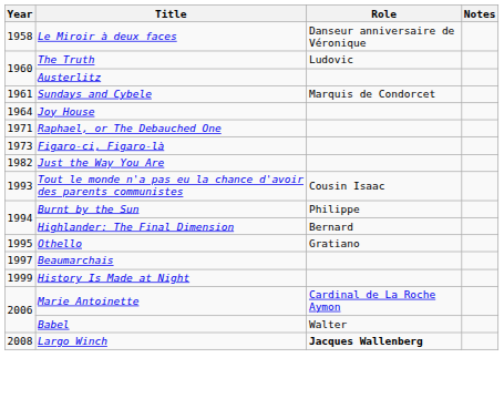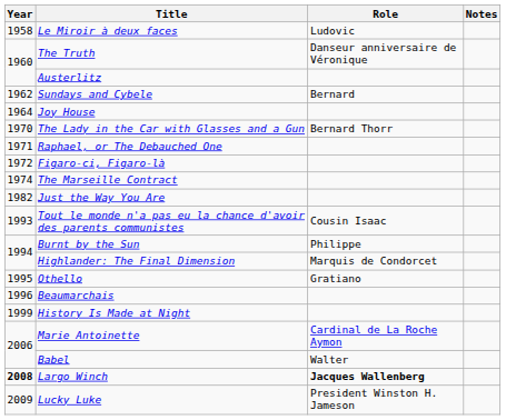 <table class="wikitable sortable">
 <tr Film>
 <th>Year</th>
 <th>Title</th>
 <th>Role</th>
 <th class="unsortable">Notes</th>
 </tr>
 <tr>
 <td>1958</td>
 <td><em><a href='#'>Le Miroir à deux faces</a></em></td>
-<td>Danseur anniversaire de Véronique</td>
+<td>Ludovic</td>
 <td></td>
 </tr>
 <tr>
 <td rowspan="2">1960</td>
 <td><em><a href='#'>The Truth</a></em></td>
-<td>Ludovic</td>
+<td>Danseur anniversaire de Véronique</td>
 <td></td>
 </tr>
 <tr>
 <td><em><a href='#'>Austerlitz</a></em></td>
 <td></td>
 <td></td>
 </tr>
 <tr>
-<td>1961</td>
+<td>1962</td>
 <td><em><a href='#'>Sundays and Cybele</a></em></td>
-<td>Marquis de Condorcet</td>
+<td>Bernard</td>
 <td></td>
 </tr>
 <tr>
 <td>1964</td>
 <td><em><a href='#'>Joy House</a></em></td>
 <td></td>
 <td></td>
 </tr>
 <tr>
+<td>1970</td>
+<td><em><a href='#'>The Lady in the Car with Glasses and a Gun</a></em></td>
+<td>Bernard Thorr</td>
+<td></td>
+</tr>
+<tr>
 <td>1971</td>
 <td><em><a href='#'>Raphael, or The Debauched One</a></em></td>
 <td></td>
 <td></td>
 </tr>
 <tr>
-<td>1973</td>
+<td>1972</td>
 <td><em><a href='#'>Figaro-ci, Figaro-là</a></em></td>
+<td></td>
+<td></td>
+</tr>
+<tr>
+<td>1974</td>
+<td><em><a href='#'>The Marseille Contract</a></em></td>
 <td></td>
 <td></td>
 </tr>
 <tr>
 <td>1982</td>
 <td><em><a href='#'>Just the Way You Are</a></em></td>
 <td></td>
 <td></td>
 </tr>
 <tr>
 <td>1993</td>
 <td><em><a href='#'>Tout le monde n'a pas eu la chance d'avoir des parents communistes</a></em></td>
 <td>Cousin Isaac</td>
 <td></td>
 </tr>
 <tr>
 <td rowspan="2">1994</td>
 <td><em><a href='#'>Burnt by the Sun</a></em></td>
 <td>Philippe</td>
 <td></td>
 </tr>
 <tr>
 <td><em><a href='#'>Highlander: The Final Dimension</a></em></td>
-<td>Bernard</td>
+<td>Marquis de Condorcet</td>
 <td></td>
 </tr>
 <tr>
 <td>1995</td>
 <td><em><a href='#'>Othello</a></em></td>
 <td>Gratiano</td>
 <td></td>
 </tr>
 <tr>
-<td>1997</td>
+<td>1996</td>
 <td><em><a href='#'>Beaumarchais</a></em></td>
 <td></td>
 <td></td>
 </tr>
 <tr>
 <td>1999</td>
 <td><em><a href='#'>History Is Made at Night</a></em></td>
 <td></td>
 <td></td>
 </tr>
 <tr>
 <td rowspan="2">2006</td>
 <td><em><a href='#'>Marie Antoinette</a></em></td>
 <td><a href='#'>Cardinal de La Roche Aymon</a></td>
 <td></td>
 </tr>
 <tr>
 <td><em><a href='#'>Babel</a></em></td>
 <td>Walter</td>
 <td></td>
 </tr>
 <tr>
-<td>2008</td>
+<td><strong>2008</strong></td>
 <td><em><a href='#'>Largo Winch</a></em></td>
 <td><strong>Jacques Wallenberg</strong></td>
 <td></td>
 </tr>
+<tr>
+<td>2009</td>
+<td><em><a href='#'>Lucky Luke</a></em></td>
+<td>President Winston H. Jameson</td>
+<td></td>
+</tr>
 </table>
